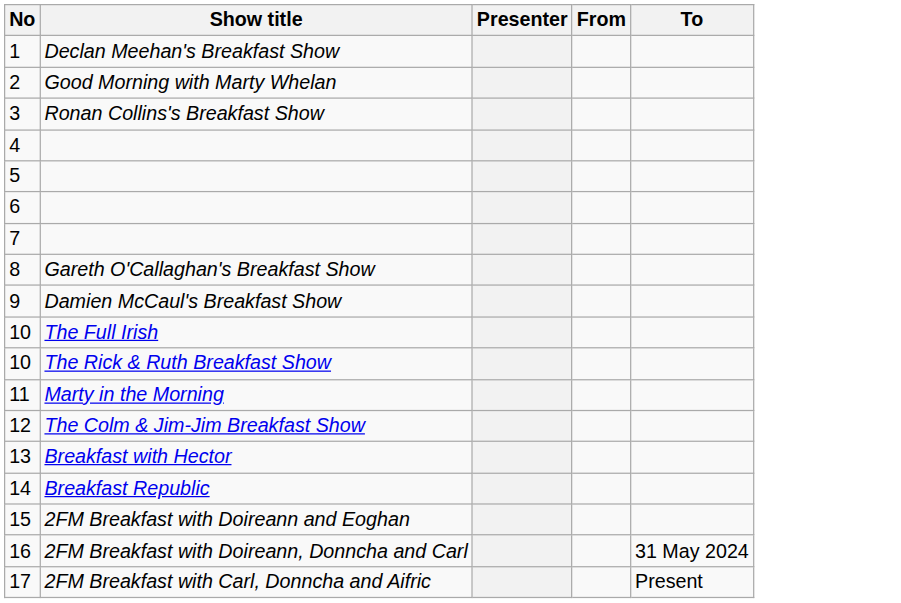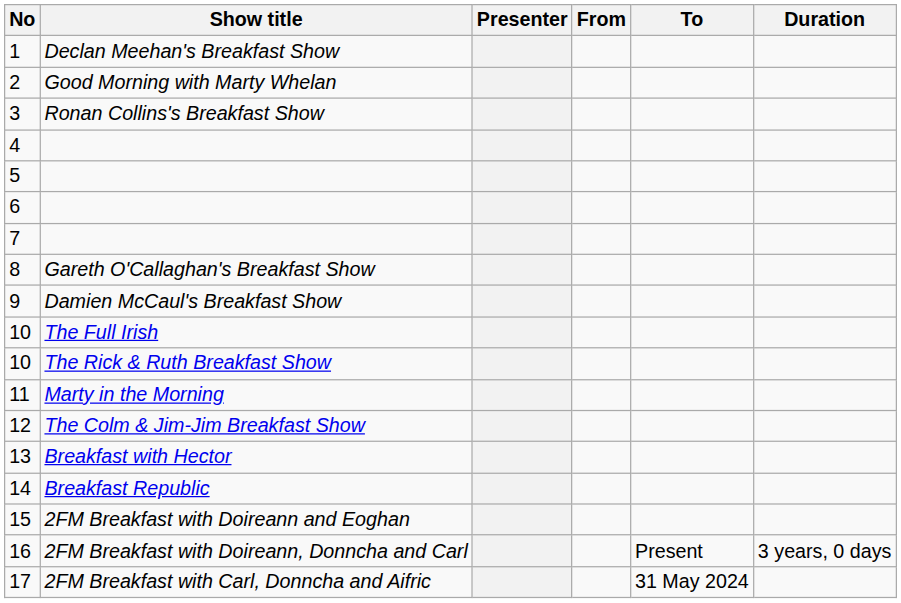 <table class="wikitable sortable">
 <tr>
 <th scope="col">No</th>
 <th scope="col">Show title</th>
 <th scope="col">Presenter</th>
 <th scope="col">From</th>
 <th scope="col" class="unsortable">To</th>
+<th scope="col">Duration</th>
 </tr>
 <tr>
 <td>1</td>
 <td><em>Declan Meehan's Breakfast Show</em></td>
 <th scope="row"></th>
+<td></td>
 <td></td>
 <td></td>
 </tr>
 <tr>
 <td>2</td>
 <td><em>Good Morning with Marty Whelan</em></td>
 <th scope="row"></th>
 <td></td>
 <td></td>
+<td></td>
 </tr>
 <tr>
 <td>3</td>
 <td><em>Ronan Collins's Breakfast Show</em></td>
 <th scope="row"></th>
+<td></td>
 <td></td>
 <td></td>
 </tr>
 <tr>
 <td>4</td>
 <td></td>
 <th scope="row"></th>
 <td></td>
 <td></td>
+<td></td>
 </tr>
 <tr>
 <td>5</td>
 <td></td>
 <th scope="row"></th>
+<td></td>
 <td></td>
 <td></td>
 </tr>
 <tr>
 <td>6</td>
 <td></td>
 <th scope="row"></th>
 <td></td>
 <td></td>
+<td></td>
 </tr>
 <tr>
 <td>7</td>
 <td></td>
 <th scope="row"></th>
+<td></td>
 <td></td>
 <td></td>
 </tr>
 <tr>
 <td>8</td>
 <td><em>Gareth O'Callaghan's Breakfast Show</em></td>
 <th scope="row"></th>
 <td></td>
 <td></td>
+<td></td>
 </tr>
 <tr>
 <td>9</td>
 <td><em>Damien McCaul's Breakfast Show</em></td>
 <th scope="row"></th>
+<td></td>
 <td></td>
 <td></td>
 </tr>
 <tr>
 <td>10</td>
 <td><em><a href='#'>The Full Irish</a></em></td>
 <th scope="row"></th>
 <td></td>
 <td></td>
+<td></td>
 </tr>
 <tr>
 <td>10</td>
 <td><em><a href='#'>The Rick & Ruth Breakfast Show</a></em></td>
 <th scope="row"></th>
+<td></td>
 <td></td>
 <td></td>
 </tr>
 <tr>
 <td>11</td>
 <td><em><a href='#'>Marty in the Morning</a></em></td>
 <th scope="row"></th>
 <td></td>
 <td></td>
+<td></td>
 </tr>
 <tr>
 <td>12</td>
 <td><em><a href='#'>The Colm & Jim-Jim Breakfast Show</a></em></td>
 <th scope="row"></th>
+<td></td>
 <td></td>
 <td></td>
 </tr>
 <tr>
 <td>13</td>
 <td><em><a href='#'>Breakfast with Hector</a></em></td>
 <th scope="row"></th>
 <td></td>
 <td></td>
+<td></td>
 </tr>
 <tr>
 <td>14</td>
 <td><em><a href='#'>Breakfast Republic</a></em></td>
 <th scope="row"></th>
+<td></td>
 <td></td>
 <td></td>
 </tr>
 <tr>
 <td>15</td>
 <td><em>2FM Breakfast with Doireann and Eoghan</em></td>
 <th scope="row"></th>
 <td></td>
 <td></td>
+<td></td>
 </tr>
 <tr>
 <td>16</td>
 <td><em>2FM Breakfast with Doireann, Donncha and Carl</em></td>
 <th scope="row"></th>
 <td></td>
-<td>31 May 2024</td>
+<td>Present</td>
+<td>3 years, 0 days</td>
 </tr>
 <tr>
 <td>17</td>
 <td><em>2FM Breakfast with Carl, Donncha and Aifric</em></td>
 <th scope="row"></th>
 <td></td>
-<td>Present</td>
+<td>31 May 2024</td>
+<td></td>
 </tr>
 </table>
